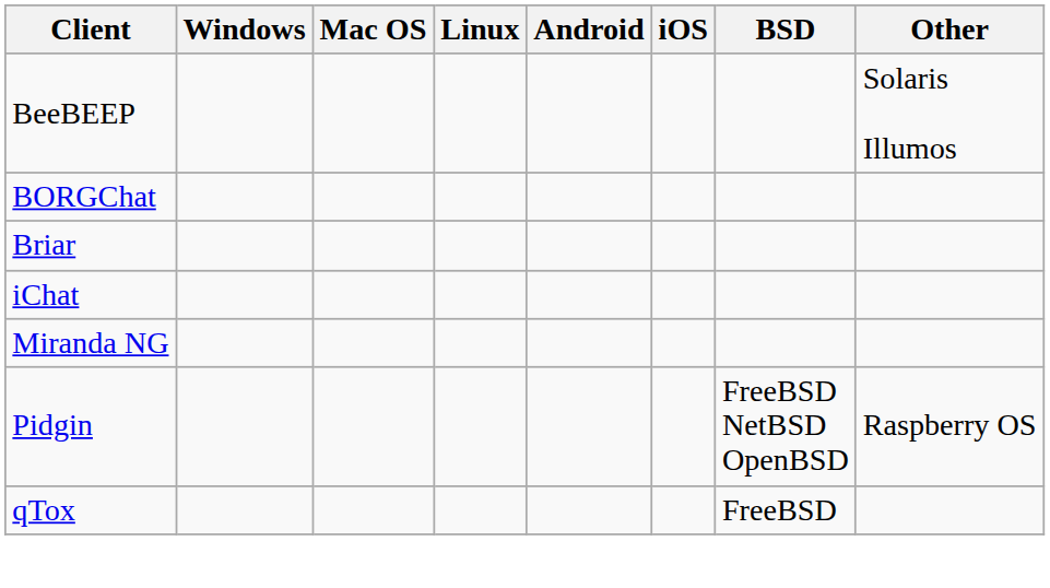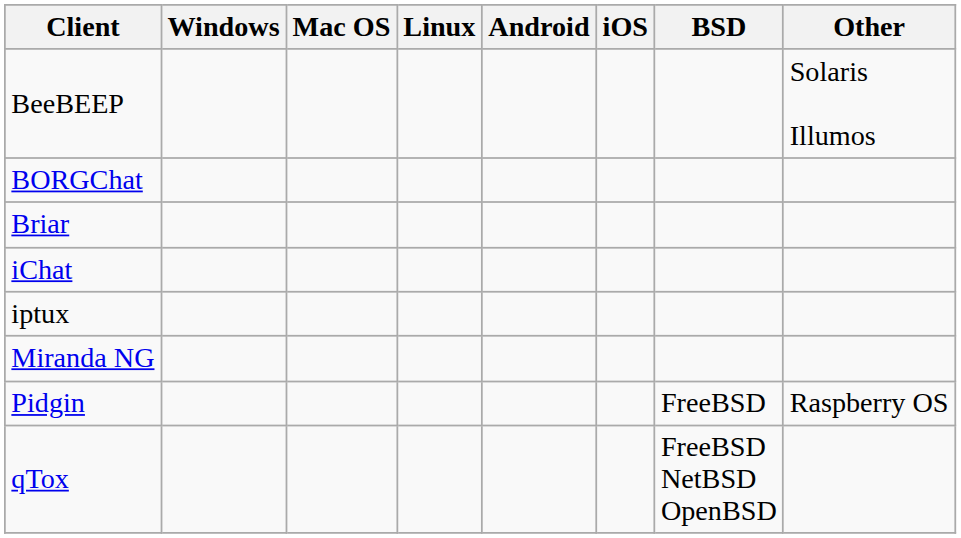 <table class="wikitable">
 <tr>
 <th>Client</th>
 <th>Windows</th>
 <th>Mac OS</th>
 <th>Linux</th>
 <th>Android</th>
 <th>iOS</th>
 <th>BSD</th>
 <th>Other</th>
 </tr>
 <tr>
 <td>BeeBEEP</td>
 <td></td>
 <td></td>
 <td></td>
 <td></td>
 <td></td>
 <td></td>
 <td>Solaris <br> <br> Illumos</td>
 </tr>
 <tr>
 <td><a href='#'>BORGChat</a></td>
 <td></td>
 <td></td>
 <td></td>
 <td></td>
 <td></td>
 <td></td>
 <td></td>
 </tr>
 <tr>
 <td><a href='#'>Briar</a></td>
 <td></td>
 <td></td>
 <td></td>
 <td></td>
 <td></td>
 <td></td>
 <td></td>
 </tr>
 <tr>
 <td><a href='#'>iChat</a></td>
 <td></td>
 <td></td>
 <td></td>
 <td></td>
 <td></td>
 <td></td>
 <td></td>
 </tr>
 <tr>
+<td>iptux</td>
+<td></td>
+<td></td>
+<td></td>
+<td></td>
+<td></td>
+<td></td>
+<td></td>
+</tr>
+<tr>
 <td><a href='#'>Miranda NG</a></td>
 <td></td>
 <td></td>
 <td></td>
 <td></td>
 <td></td>
 <td></td>
 <td></td>
 </tr>
 <tr>
 <td><a href='#'>Pidgin</a></td>
 <td></td>
 <td></td>
 <td></td>
 <td></td>
 <td></td>
-<td>FreeBSD <br>NetBSD <br>OpenBSD</td>
+<td>FreeBSD</td>
 <td>Raspberry OS</td>
 </tr>
 <tr>
 <td><a href='#'>qTox</a></td>
 <td></td>
 <td></td>
 <td></td>
 <td></td>
 <td></td>
-<td>FreeBSD</td>
+<td>FreeBSD <br>NetBSD <br>OpenBSD</td>
 <td></td>
 </tr>
 </table>
